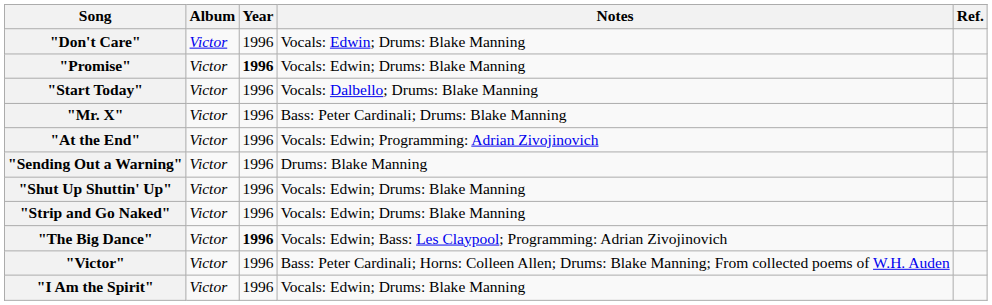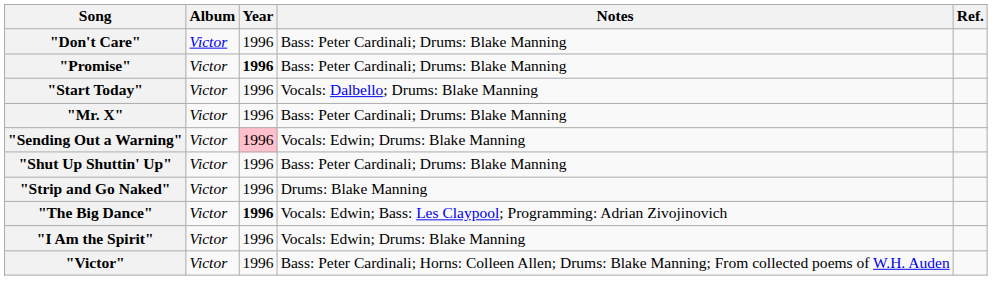 <table class="wikitable sortable plainrowheaders" style="text-align:left;">
 <tr>
 <th scope="col">Song</th>
 <th scope="col">Album</th>
 <th scope="col">Year</th>
 <th scope="col" class="unsortable">Notes</th>
 <th scope="col" class="unsortable">Ref.</th>
 </tr>
 <tr>
 <th scope="row">"Don't Care"</th>
 <td><em><a href='#'>Victor</a></em></td>
 <td>1996</td>
-<td>Vocals: <a href='#'>Edwin</a>; Drums: Blake Manning</td>
+<td>Bass: Peter Cardinali; Drums: Blake Manning</td>
 <td></td>
 </tr>
 <tr>
 <th scope="row">"Promise"</th>
 <td><em>Victor</em></td>
 <td><strong>1996</strong></td>
-<td>Vocals: Edwin; Drums: Blake Manning</td>
+<td>Bass: Peter Cardinali; Drums: Blake Manning</td>
 <td></td>
 </tr>
 <tr>
 <th scope="row">"Start Today"</th>
 <td><em>Victor</em></td>
 <td>1996</td>
 <td>Vocals: <a href='#'>Dalbello</a>; Drums: Blake Manning</td>
 <td></td>
 </tr>
 <tr>
 <th scope="row">"Mr. X"</th>
 <td><em>Victor</em></td>
 <td>1996</td>
 <td>Bass: Peter Cardinali; Drums: Blake Manning</td>
 <td></td>
 </tr>
 <tr>
-<th scope="row">"At the End"</th>
-<td><em>Victor</em></td>
-<td>1996</td>
-<td>Vocals: Edwin; Programming: <a href='#'>Adrian Zivojinovich</a></td>
-<td></td>
-</tr>
-<tr>
 <th scope="row">"Sending Out a Warning"</th>
 <td><em>Victor</em></td>
-<td>1996</td>
-<td>Drums: Blake Manning</td>
+<td style="background: pink;">1996</td>
+<td>Vocals: Edwin; Drums: Blake Manning</td>
 <td></td>
 </tr>
 <tr>
 <th scope="row">"Shut Up Shuttin' Up"</th>
 <td><em>Victor</em></td>
 <td>1996</td>
-<td>Vocals: Edwin; Drums: Blake Manning</td>
+<td>Bass: Peter Cardinali; Drums: Blake Manning</td>
 <td></td>
 </tr>
 <tr>
 <th scope="row">"Strip and Go Naked"</th>
 <td><em>Victor</em></td>
 <td>1996</td>
-<td>Vocals: Edwin; Drums: Blake Manning</td>
+<td>Drums: Blake Manning</td>
 <td></td>
 </tr>
 <tr>
 <th scope="row">"The Big Dance"</th>
 <td><em>Victor</em></td>
 <td><strong>1996</strong></td>
 <td>Vocals: Edwin; Bass: <a href='#'>Les Claypool</a>; Programming: Adrian Zivojinovich</td>
 <td></td>
 </tr>
 <tr>
+<th scope="row">"I Am the Spirit"</th>
+<td><em>Victor</em></td>
+<td>1996</td>
+<td>Vocals: Edwin; Drums: Blake Manning</td>
+<td></td>
+</tr>
+<tr>
 <th scope="row">"Victor"</th>
 <td><em>Victor</em></td>
 <td>1996</td>
 <td>Bass: Peter Cardinali; Horns: Colleen Allen; Drums: Blake Manning; From collected poems of <a href='#'>W.H. Auden</a></td>
 <td></td>
 </tr>
-<tr>
-<th scope="row">"I Am the Spirit"</th>
-<td><em>Victor</em></td>
-<td>1996</td>
-<td>Vocals: Edwin; Drums: Blake Manning</td>
-<td></td>
-</tr>
 </table>
